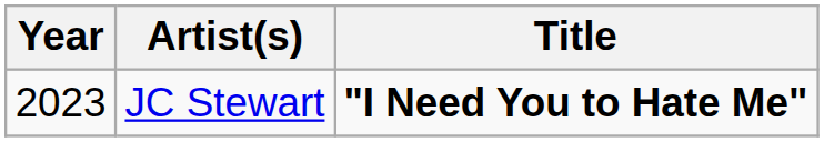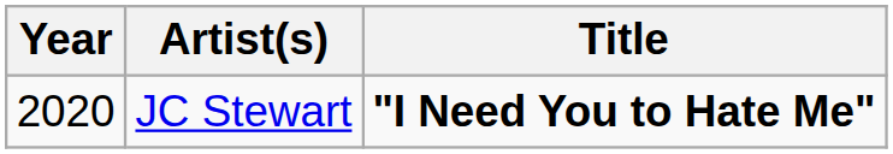 <table class="wikitable">
 <tr>
 <th>Year</th>
 <th>Artist(s)</th>
 <th>Title</th>
 </tr>
 <tr>
-<td>2023</td>
+<td>2020</td>
 <td><a href='#'>JC Stewart</a></td>
 <td><strong>"I Need You to Hate Me"</strong></td>
 </tr>
 </table>
